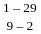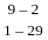 <table style="text-align:center">
 <tr>
 <th width=200></th>
 <th width=100></th>
 <th width=200></th>
 </tr>
 <tr>
+<td align=right><strong></strong></td>
+<td>9 – 2</td>
+<td align=left></td>
+</tr>
+<tr>
 <td align=right></td>
 <td>1 – 29</td>
 <td align=left><strong></strong></td>
 </tr>
-<tr>
-<td align=right><strong></strong></td>
-<td>9 – 2</td>
-<td align=left></td>
-</tr>
 </table>
